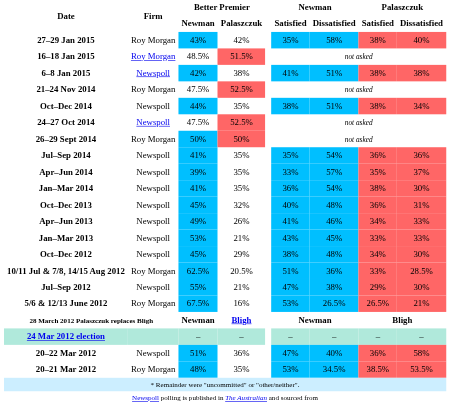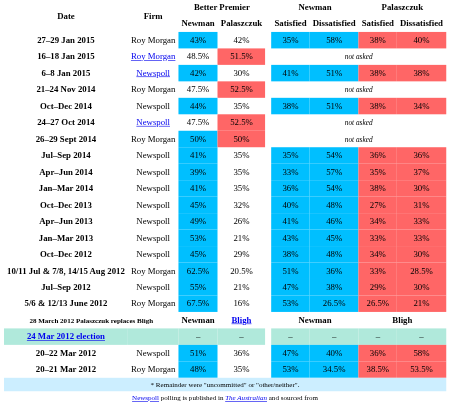 <table class="toccolours" cellpadding="5" cellspacing="0" style="text-align:center; margin-right:.5em; margin-top:.4em; font-size:90%;">
 <tr>
 </tr>
 <tr>
 <th rowspan="2">Date</th>
 <th rowspan="2">Firm</th>
 <th colspan="2">Better Premier</th>
 <th></th>
 <th colspan="2">Newman</th>
 <th colspan="2">Palaszczuk</th>
 </tr>
 <tr>
 <th>Newman</th>
 <th>Palaszczuk</th>
 <th></th>
 <th>Satisfied</th>
 <th>Dissatisfied</th>
 <th>Satisfied</th>
 <th>Dissatisfied</th>
 </tr>
 <tr>
 <th>27–29 Jan 2015</th>
 <td>Roy Morgan</td>
 <td style="background:#00bfff;">43%</td>
 <td>42%</td>
 <td></td>
 <td style="background:#00bfff;">35%</td>
 <td style="background:#00bfff;">58%</td>
 <td style="background:#f66;">38%</td>
 <td style="background:#f66;">40%</td>
 </tr>
 <tr>
 <th>16–18 Jan 2015</th>
 <td><a href='#'>Roy Morgan</a></td>
 <td>48.5%</td>
 <td style="background:#f66;">51.5%</td>
 <td></td>
 <td colspan=4><em><small>not asked</small></em></td>
 </tr>
 <tr>
 <th>6–8 Jan 2015</th>
 <td><a href='#'>Newspoll</a></td>
 <td style="background:#00bfff;">42%</td>
-<td>38%</td>
+<td>30%</td>
 <td></td>
 <td style="background:#00bfff;">41%</td>
 <td style="background:#00bfff;">51%</td>
 <td style="background:#f66;">38%</td>
 <td style="background:#f66;">38%</td>
 </tr>
 <tr>
 <th>21–24 Nov 2014</th>
 <td>Roy Morgan</td>
 <td>47.5%</td>
 <td style="background:#f66;">52.5%</td>
 <td></td>
 <td colspan=4><em><small>not asked</small></em></td>
 </tr>
 <tr>
 <th>Oct–Dec 2014</th>
 <td>Newspoll</td>
 <td style="background:#00bfff;">44%</td>
 <td>35%</td>
 <td></td>
 <td style="background:#00bfff;">38%</td>
 <td style="background:#00bfff;">51%</td>
 <td style="background:#f66;">38%</td>
 <td style="background:#f66;">34%</td>
 </tr>
 <tr>
 <th>24–27 Oct 2014</th>
 <td><a href='#'>Newspoll</a></td>
 <td>47.5%</td>
 <td style="background:#f66;">52.5%</td>
 <td></td>
 <td colspan=4><em><small>not asked</small></em></td>
 </tr>
 <tr>
 <th>26–29 Sept 2014</th>
 <td>Roy Morgan</td>
 <td style="background:#00bfff;">50%</td>
 <td style="background:#f66;">50%</td>
 <td></td>
 <td colspan=4><em><small>not asked</small></em></td>
 </tr>
 <tr>
 <th>Jul–Sep 2014</th>
 <td>Newspoll</td>
 <td style="background:#00bfff;">41%</td>
 <td>35%</td>
 <td></td>
 <td style="background:#00bfff;">35%</td>
 <td style="background:#00bfff;">54%</td>
 <td style="background:#f66;">36%</td>
 <td style="background:#f66;">36%</td>
 </tr>
 <tr>
 <th>Apr–Jun 2014</th>
 <td>Newspoll</td>
 <td style="background:#00bfff;">39%</td>
 <td>35%</td>
 <td></td>
 <td style="background:#00bfff;">33%</td>
 <td style="background:#00bfff;">57%</td>
 <td style="background:#f66;">35%</td>
 <td style="background:#f66;">37%</td>
 </tr>
 <tr>
 <th>Jan–Mar 2014</th>
 <td>Newspoll</td>
 <td style="background:#00bfff;">41%</td>
 <td>35%</td>
 <td></td>
 <td style="background:#00bfff;">36%</td>
 <td style="background:#00bfff;">54%</td>
 <td style="background:#f66;">38%</td>
 <td style="background:#f66;">30%</td>
 </tr>
 <tr>
 <th>Oct–Dec 2013</th>
 <td>Newspoll</td>
 <td style="background:#00bfff;">45%</td>
 <td>32%</td>
 <td></td>
 <td style="background:#00bfff;">40%</td>
 <td style="background:#00bfff;">48%</td>
-<td style="background:#f66;">36%</td>
+<td style="background:#f66;">27%</td>
 <td style="background:#f66;">31%</td>
 </tr>
 <tr>
 <th>Apr–Jun 2013</th>
 <td>Newspoll</td>
 <td style="background:#00bfff;">49%</td>
 <td>26%</td>
 <td></td>
 <td style="background:#00bfff;">41%</td>
 <td style="background:#00bfff;">46%</td>
 <td style="background:#f66;">34%</td>
 <td style="background:#f66;">33%</td>
 </tr>
 <tr>
 <th>Jan–Mar 2013</th>
 <td>Newspoll</td>
 <td style="background:#00bfff;">53%</td>
 <td>21%</td>
 <td></td>
 <td style="background:#00bfff;">43%</td>
 <td style="background:#00bfff;">45%</td>
 <td style="background:#f66;">33%</td>
 <td style="background:#f66;">33%</td>
 </tr>
 <tr>
 <th>Oct–Dec 2012</th>
 <td>Newspoll</td>
 <td style="background:#00bfff;">45%</td>
 <td>29%</td>
 <td></td>
 <td style="background:#00bfff;">38%</td>
 <td style="background:#00bfff;">48%</td>
 <td style="background:#f66;">34%</td>
 <td style="background:#f66;">30%</td>
 </tr>
 <tr>
 <th>10/11 Jul & 7/8, 14/15 Aug 2012</th>
 <td>Roy Morgan</td>
 <td style="background:#00bfff;">62.5%</td>
 <td>20.5%</td>
 <td></td>
 <td style="background:#00bfff;">51%</td>
 <td style="background:#00bfff;">36%</td>
 <td style="background:#f66;">33%</td>
 <td style="background:#f66;">28.5%</td>
 </tr>
 <tr>
 <th>Jul–Sep 2012</th>
 <td>Newspoll</td>
 <td style="background:#00bfff;">55%</td>
 <td>21%</td>
 <td></td>
 <td style="background:#00bfff;">47%</td>
 <td style="background:#00bfff;">38%</td>
 <td style="background:#f66;">29%</td>
 <td style="background:#f66;">30%</td>
 </tr>
 <tr>
 <th>5/6 & 12/13 June 2012</th>
 <td>Roy Morgan</td>
 <td style="background:#00bfff;">67.5%</td>
 <td>16%</td>
 <td></td>
 <td style="background:#00bfff;">53%</td>
 <td style="background:#00bfff;">26.5%</td>
 <td style="background:#f66;">26.5%</td>
 <td style="background:#f66;">21%</td>
 </tr>
 <tr>
 <th colspan="2" style="font-size:80%;">28 March 2012 Palaszczuk replaces Bligh</th>
 <th>Newman</th>
 <th><a href='#'>Bligh</a></th>
 <th></th>
 <th colspan="2">Newman</th>
 <th colspan="2">Bligh</th>
 </tr>
 <tr>
 <th style="background:#b0e9db;"><a href='#'>24 Mar 2012 election</a></th>
 <td style="background:#b0e9db;"></td>
 <td style="background:#b0e9db;">–</td>
 <td style="background:#b0e9db;">–</td>
 <td></td>
 <td style="background:#b0e9db;">–</td>
 <td style="background:#b0e9db;">–</td>
 <td style="background:#b0e9db;">–</td>
 <td style="background:#b0e9db;">–</td>
 </tr>
 <tr>
 <th>20–22 Mar 2012</th>
 <td>Newspoll</td>
 <td style="background:#00bfff;">51%</td>
 <td>36%</td>
 <td></td>
 <td style="background:#00bfff;">47%</td>
 <td style="background:#00bfff;">40%</td>
 <td style="background:#f66;">36%</td>
 <td style="background:#f66;">58%</td>
 </tr>
 <tr>
 <th>20–21 Mar 2012</th>
 <td>Roy Morgan</td>
 <td style="background:#00bfff;">48%</td>
 <td>35%</td>
 <td></td>
 <td style="background:#00bfff;">53%</td>
 <td style="background:#00bfff;">34.5%</td>
 <td style="background:#f66;">38.5%</td>
 <td style="background:#f66;">53.5%</td>
 </tr>
 <tr>
 <td colspan="9" style="font-size:80%; background:#cef;">* Remainder were "uncommitted" or "other/neither".</td>
 </tr>
 <tr>
 <td colspan="9"  style="font-size:80%;"><a href='#'>Newspoll</a> polling is published in <em><a href='#'>The Australian</a></em> and sourced from </td>
 </tr>
 </table>
